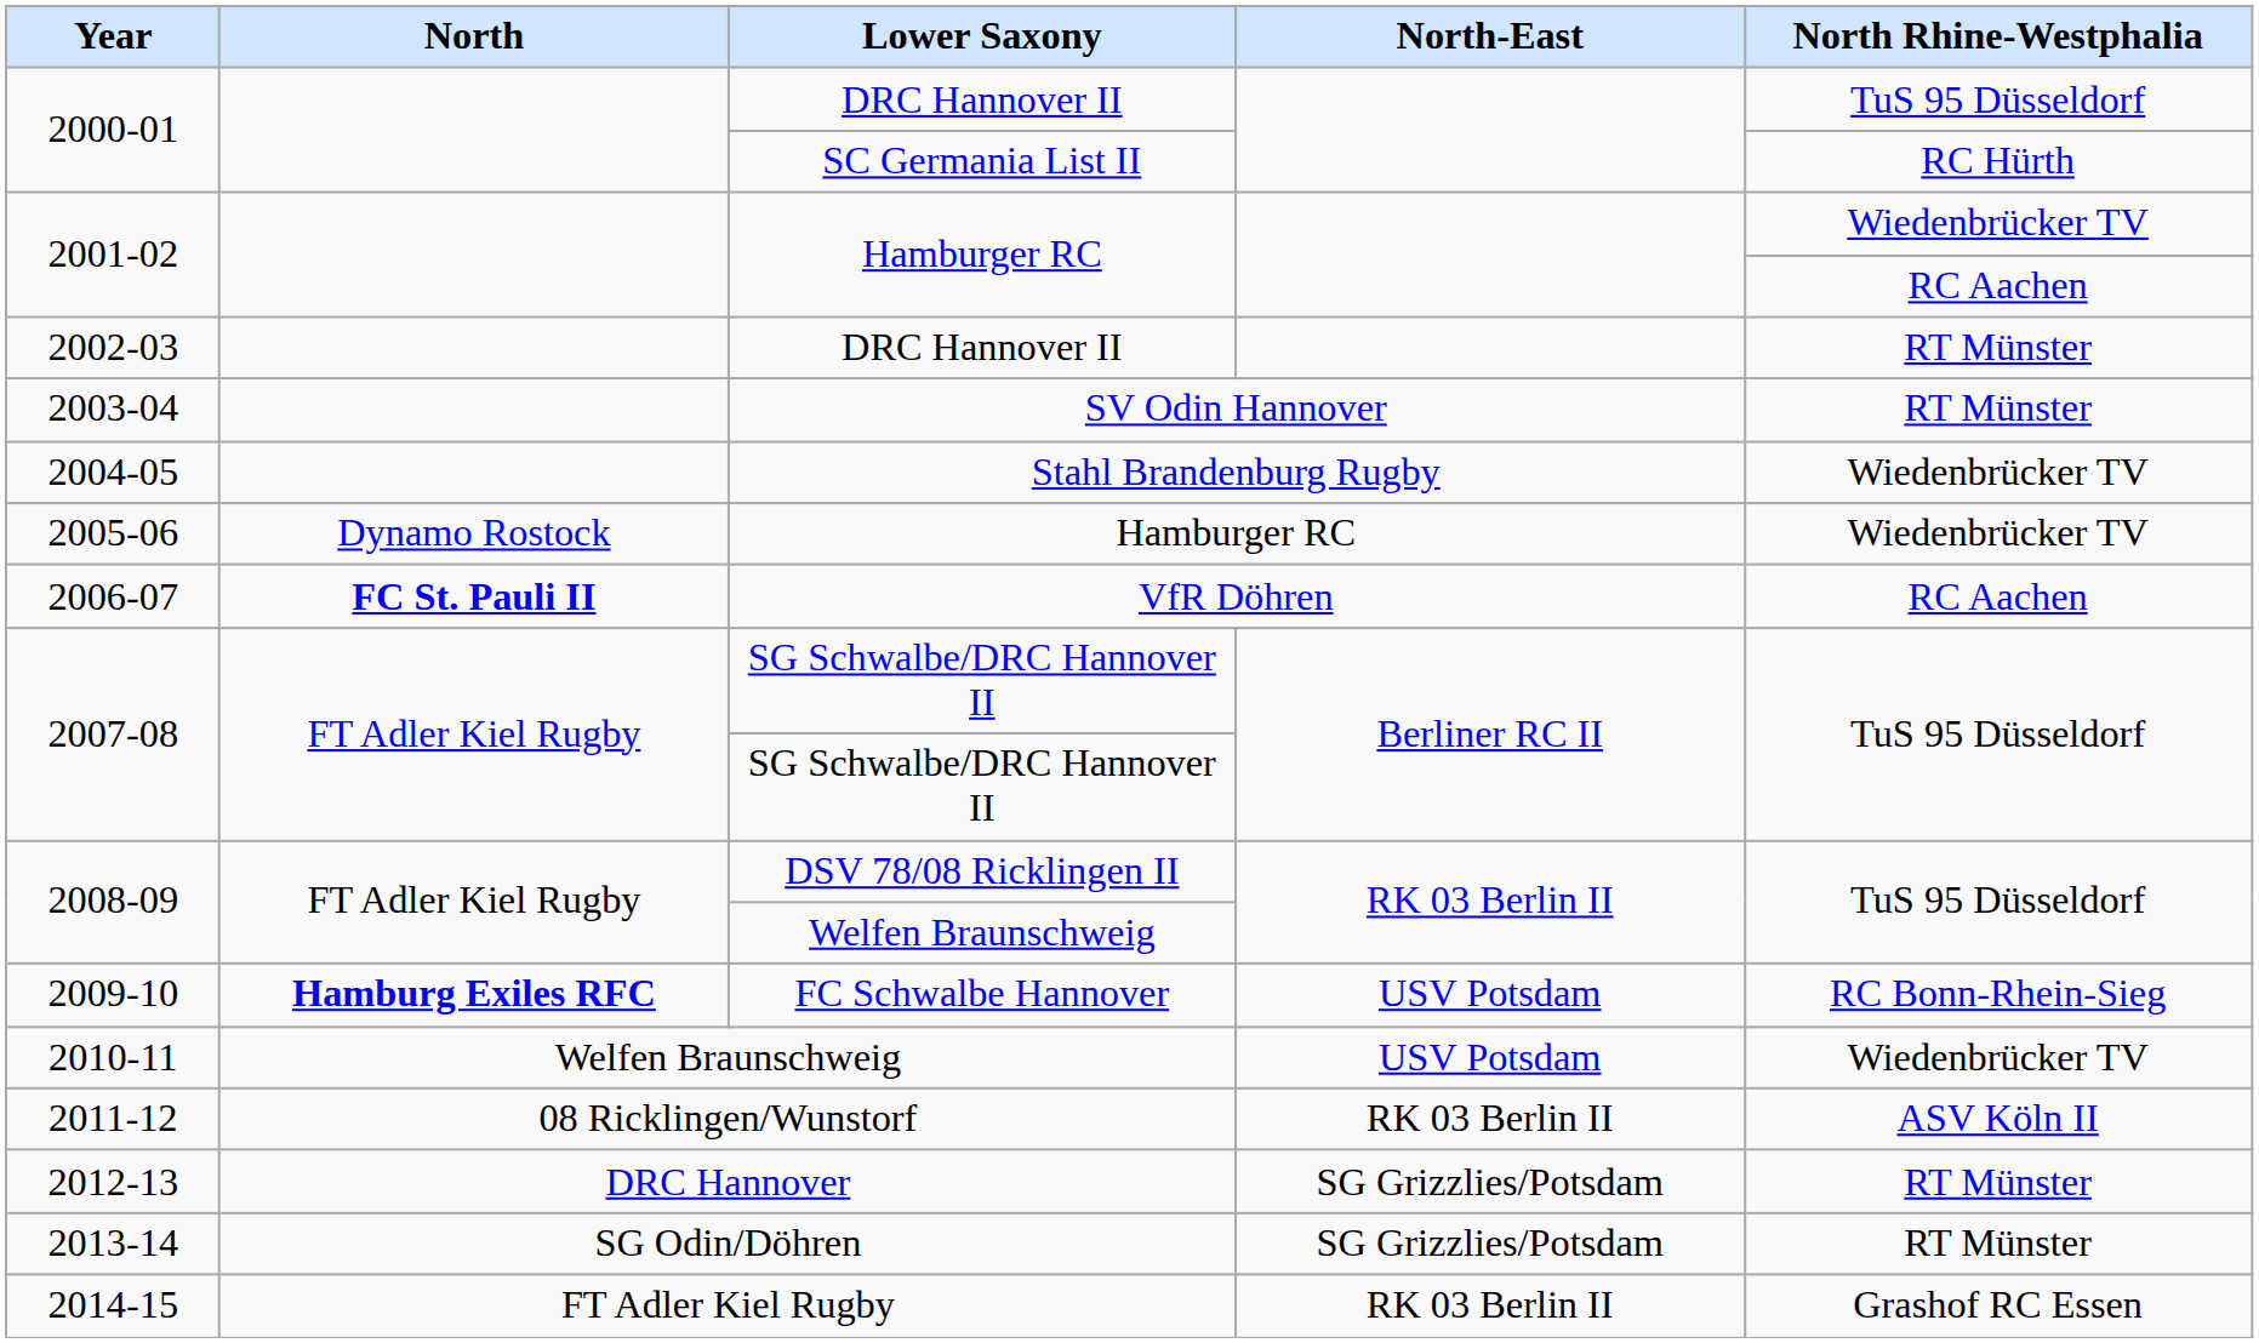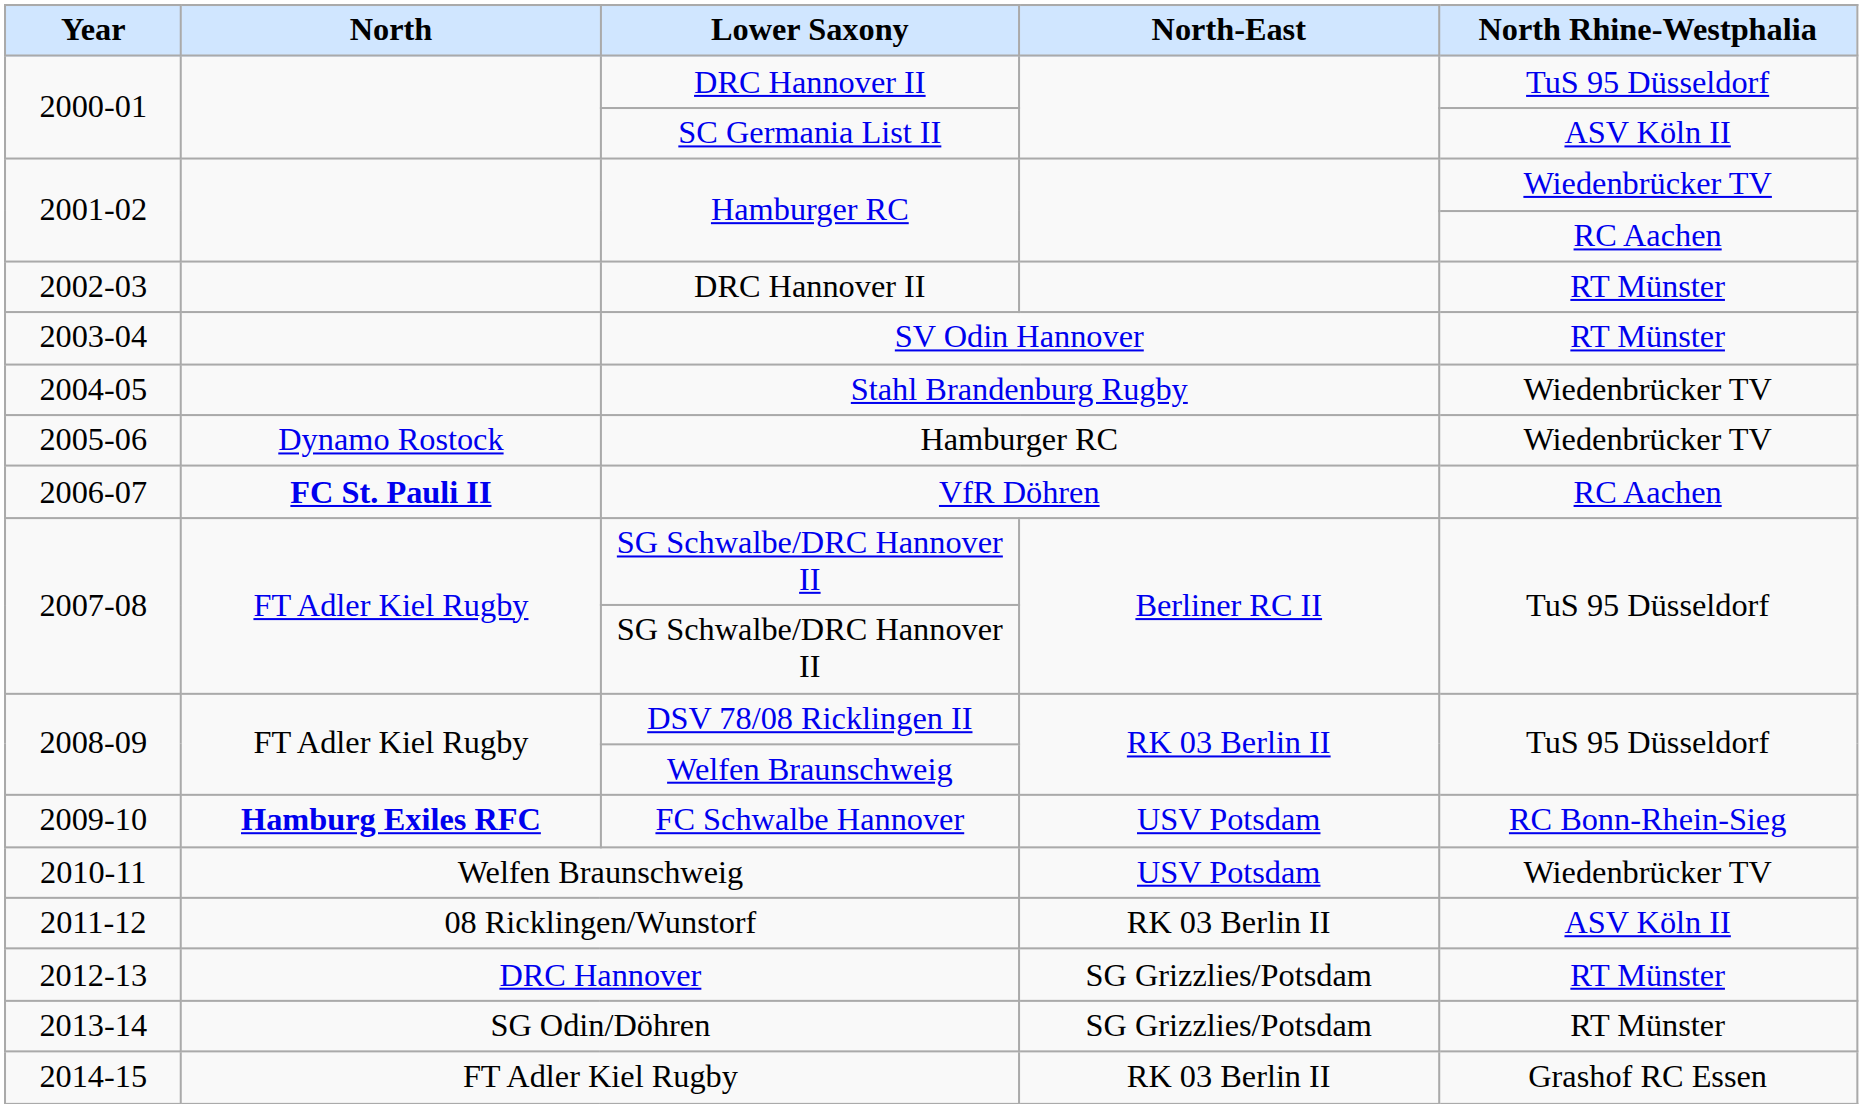 <table class="wikitable">
 <tr align="center" bgcolor="#D0E6FF">
 <td width="80"><strong>Year</strong></td>
 <td width="200"><strong>North</strong></td>
 <td width="200"><strong>Lower Saxony</strong></td>
 <td width="200"><strong>North-East</strong></td>
 <td width="200"><strong>North Rhine-Westphalia</strong></td>
 </tr>
 <tr align="center">
 <td rowspan=2>2000-01</td>
 <td rowspan=2></td>
 <td><a href='#'>DRC Hannover II</a></td>
 <td rowspan=2></td>
 <td><a href='#'>TuS 95 Düsseldorf</a></td>
 </tr>
 <tr align="center">
 <td><a href='#'>SC Germania List II</a></td>
-<td><a href='#'>RC Hürth</a></td>
+<td><a href='#'>ASV Köln II</a></td>
 </tr>
 <tr align="center">
 <td rowspan=2>2001-02</td>
 <td rowspan=2></td>
 <td rowspan=2><a href='#'>Hamburger RC</a></td>
 <td rowspan=2></td>
 <td><a href='#'>Wiedenbrücker TV</a></td>
 </tr>
 <tr align="center">
 <td><a href='#'>RC Aachen</a></td>
 </tr>
 <tr align="center">
 <td>2002-03</td>
 <td></td>
 <td>DRC Hannover II</td>
 <td></td>
 <td><a href='#'>RT Münster</a></td>
 </tr>
 <tr align="center">
 <td>2003-04</td>
 <td></td>
 <td colspan=2><a href='#'>SV Odin Hannover</a></td>
 <td><a href='#'>RT Münster</a></td>
 </tr>
 <tr align="center">
 <td>2004-05</td>
 <td></td>
 <td colspan=2><a href='#'>Stahl Brandenburg Rugby</a></td>
 <td>Wiedenbrücker TV</td>
 </tr>
 <tr align="center">
 <td>2005-06</td>
 <td><a href='#'>Dynamo Rostock</a></td>
 <td colspan=2>Hamburger RC</td>
 <td>Wiedenbrücker TV</td>
 </tr>
 <tr align="center">
 <td>2006-07</td>
 <td><strong><a href='#'>FC St. Pauli II</a></strong></td>
 <td colspan=2><a href='#'>VfR Döhren</a></td>
 <td><a href='#'>RC Aachen</a></td>
 </tr>
 <tr align="center">
 <td rowspan=2>2007-08</td>
 <td rowspan=2><a href='#'>FT Adler Kiel Rugby</a></td>
 <td><a href='#'>SG Schwalbe/DRC Hannover II</a></td>
 <td rowspan=2><a href='#'>Berliner RC II</a></td>
 <td rowspan=2>TuS 95 Düsseldorf</td>
 </tr>
 <tr align="center">
 <td>SG Schwalbe/DRC Hannover II</td>
 </tr>
 <tr align="center">
 <td rowspan=2>2008-09</td>
 <td rowspan=2>FT Adler Kiel Rugby</td>
 <td><a href='#'>DSV 78/08 Ricklingen II</a></td>
 <td rowspan=2><a href='#'>RK 03 Berlin II</a></td>
 <td rowspan=2>TuS 95 Düsseldorf</td>
 </tr>
 <tr align="center">
 <td><a href='#'>Welfen Braunschweig</a></td>
 </tr>
 <tr align="center">
 <td>2009-10</td>
 <td><strong><a href='#'>Hamburg Exiles RFC</a></strong></td>
 <td><a href='#'>FC Schwalbe Hannover</a></td>
 <td><a href='#'>USV Potsdam</a></td>
 <td><a href='#'>RC Bonn-Rhein-Sieg</a></td>
 </tr>
 <tr align="center">
 <td>2010-11</td>
 <td colspan=2>Welfen Braunschweig</td>
 <td><a href='#'>USV Potsdam</a></td>
 <td>Wiedenbrücker TV</td>
 </tr>
 <tr align="center">
 <td>2011-12</td>
 <td colspan=2>08 Ricklingen/Wunstorf</td>
 <td>RK 03 Berlin II</td>
 <td><a href='#'>ASV Köln II</a></td>
 </tr>
 <tr align="center">
 <td>2012-13</td>
 <td colspan=2><a href='#'>DRC Hannover</a></td>
 <td>SG Grizzlies/Potsdam</td>
 <td><a href='#'>RT Münster</a></td>
 </tr>
 <tr align="center">
 <td>2013-14</td>
 <td colspan=2>SG Odin/Döhren</td>
 <td>SG Grizzlies/Potsdam</td>
 <td>RT Münster</td>
 </tr>
 <tr align="center">
 <td>2014-15</td>
 <td colspan=2>FT Adler Kiel Rugby</td>
 <td>RK 03 Berlin II</td>
 <td>Grashof RC Essen</td>
 </tr>
 </table>
